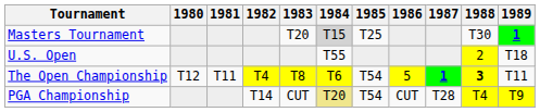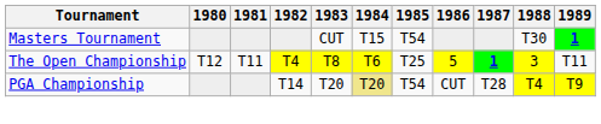 <table class="wikitable" style="font-size:95%;text-align:center;">
 <tr>
 <th>Tournament</th>
 <th>1980</th>
 <th>1981</th>
 <th>1982</th>
 <th>1983</th>
 <th>1984</th>
 <th>1985</th>
 <th>1986</th>
 <th>1987</th>
 <th>1988</th>
 <th>1989</th>
 </tr>
 <tr>
 <td align=left><a href='#'>Masters Tournament</a></td>
 <td style="background:#eee;"></td>
 <td style="background:#eee;"></td>
 <td style="background:#eee;"></td>
-<td>T20</td>
-<td style="background: lightgrey;">T15</td>
-<td>T25</td>
+<td>CUT</td>
+<td>T15</td>
+<td>T54</td>
 <td style="background:#eee;"></td>
 <td style="background:#eee;"></td>
 <td>T30</td>
 <td style="background:lime;"><strong><a href='#'>1</a></strong></td>
-</tr>
-<tr>
-<td align=left><a href='#'>U.S. Open</a></td>
-<td style="background:#eee;"></td>
-<td style="background:#eee;"></td>
-<td style="background:#eee;"></td>
-<td style="background:#eee;"></td>
-<td>T55</td>
-<td style="background:#eee;"></td>
-<td style="background:#eee;"></td>
-<td style="background:#eee;"></td>
-<td style="background:yellow;">2</td>
-<td>T18</td>
 </tr>
 <tr>
 <td align=left><a href='#'>The Open Championship</a></td>
 <td>T12</td>
 <td>T11</td>
 <td style="background:yellow;">T4</td>
 <td style="background:yellow;">T8</td>
 <td style="background:yellow;">T6</td>
-<td>T54</td>
+<td>T25</td>
 <td style="background:yellow;">5</td>
 <td style="background:lime;"><strong><a href='#'>1</a></strong></td>
-<td style="background:yellow;"><strong>3</strong></td>
+<td style="background:yellow;">3</td>
 <td>T11</td>
 </tr>
 <tr>
 <td align=left><a href='#'>PGA Championship</a></td>
 <td style="background:#eee;"></td>
 <td style="background:#eee;"></td>
 <td>T14</td>
-<td>CUT</td>
+<td>T20</td>
 <td style="background: khaki;">T20</td>
 <td>T54</td>
 <td>CUT</td>
 <td>T28</td>
 <td style="background:yellow;">T4</td>
 <td style="background:yellow;">T9</td>
 </tr>
 </table>
